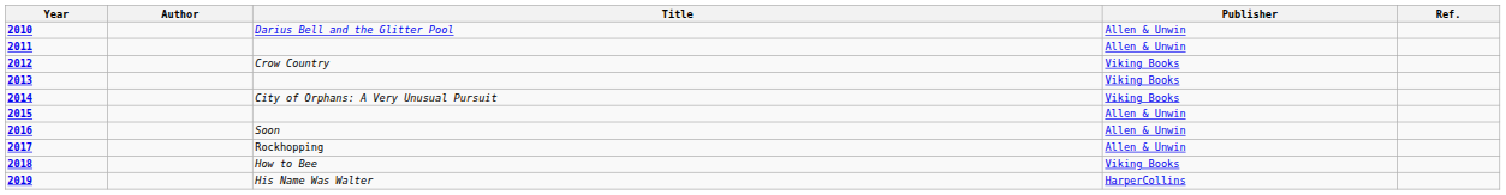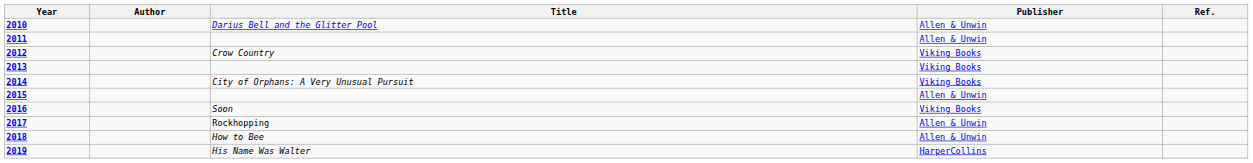 <table class="wikitable sortable mw-collapsible" width="95%">
 <tr>
 <th>Year</th>
 <th>Author</th>
 <th>Title</th>
 <th>Publisher</th>
 <th>Ref.</th>
 </tr>
 <tr>
 <td><strong><a href='#'>2010</a></strong></td>
 <td></td>
 <td><em><a href='#'>Darius Bell and the Glitter Pool</a></em></td>
 <td><a href='#'>Allen & Unwin</a></td>
 <td></td>
 </tr>
 <tr>
 <td><strong><a href='#'>2011</a></strong></td>
 <td></td>
 <td><em></em></td>
 <td><a href='#'>Allen & Unwin</a></td>
 <td></td>
 </tr>
 <tr>
 <td><strong><a href='#'>2012</a></strong></td>
 <td></td>
 <td><em>Crow Country</em></td>
 <td><a href='#'>Viking Books</a></td>
 <td></td>
 </tr>
 <tr>
 <td><strong><a href='#'>2013</a></strong></td>
 <td></td>
 <td><em></em></td>
 <td><a href='#'>Viking Books</a></td>
 <td></td>
 </tr>
 <tr>
 <td><strong><a href='#'>2014</a></strong></td>
 <td></td>
 <td><em>City of Orphans: A Very Unusual Pursuit</em></td>
 <td><a href='#'>Viking Books</a></td>
 <td></td>
 </tr>
 <tr>
 <td><strong><a href='#'>2015</a></strong></td>
 <td></td>
 <td><em></em></td>
 <td><a href='#'>Allen & Unwin</a></td>
 <td></td>
 </tr>
 <tr>
 <td><strong><a href='#'>2016</a></strong></td>
 <td></td>
 <td><em>Soon</em></td>
-<td><a href='#'>Allen & Unwin</a></td>
+<td><a href='#'>Viking Books</a></td>
 <td></td>
 </tr>
 <tr>
 <td><strong><a href='#'>2017</a></strong></td>
 <td></td>
 <td>Rockhopping</td>
 <td><a href='#'>Allen & Unwin</a></td>
 <td><strong></strong></td>
 </tr>
 <tr>
 <td><strong><a href='#'>2018</a></strong></td>
 <td></td>
 <td><em>How to Bee</em></td>
-<td><a href='#'>Viking Books</a></td>
+<td><a href='#'>Allen & Unwin</a></td>
 <td></td>
 </tr>
 <tr>
 <td><strong><a href='#'>2019</a></strong></td>
 <td></td>
 <td><em>His Name Was Walter</em></td>
 <td><a href='#'>HarperCollins</a></td>
 <td></td>
 </tr>
 </table>
